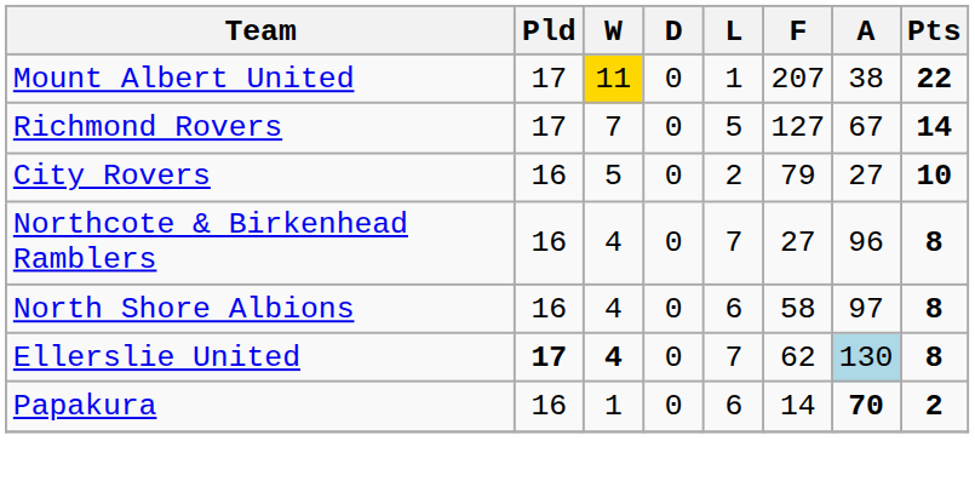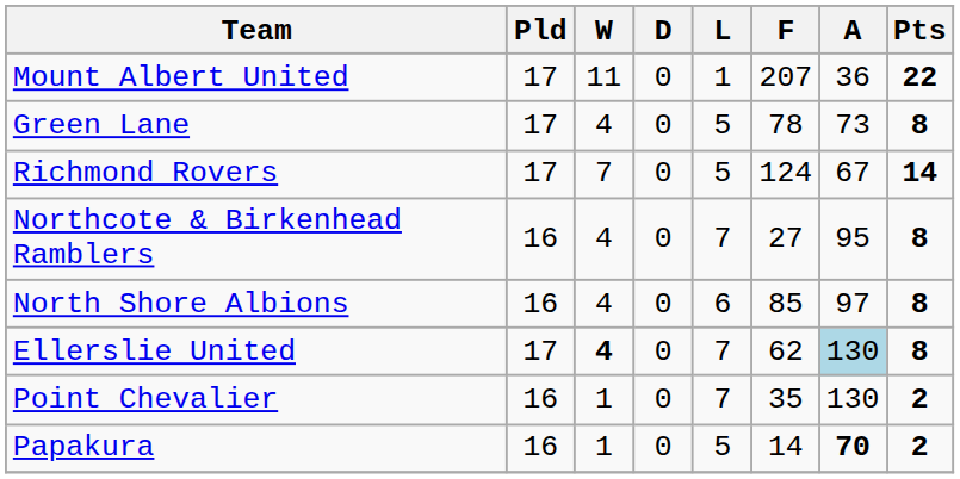 <table class="wikitable" style="text-align:center;">
 <tr>
 <th width=215>Team</th>
 <th width=20 abbr="Played">Pld</th>
 <th width=20 abbr="Won">W</th>
 <th width=20 abbr="Drawn">D</th>
 <th width=20 abbr="Lost">L</th>
 <th width=20 abbr="For">F</th>
 <th width=20 abbr="Against">A</th>
 <th width=20 abbr="Points">Pts</th>
 </tr>
 <tr>
 <td style="text-align:left;"><a href='#'>Mount Albert United</a></td>
 <td>17</td>
-<td style="background: gold;">11</td>
+<td>11</td>
 <td>0</td>
 <td>1</td>
 <td>207</td>
-<td>38</td>
+<td>36</td>
 <td><strong>22</strong></td>
+</tr>
+<tr>
+<td style="text-align:left;"><a href='#'>Green Lane</a></td>
+<td>17</td>
+<td>4</td>
+<td>0</td>
+<td>5</td>
+<td>78</td>
+<td>73</td>
+<td><strong>8</strong></td>
 </tr>
 <tr>
 <td style="text-align:left;"><a href='#'>Richmond Rovers</a></td>
 <td>17</td>
 <td>7</td>
 <td>0</td>
 <td>5</td>
-<td>127</td>
+<td>124</td>
 <td>67</td>
 <td><strong>14</strong></td>
-</tr>
-<tr>
-<td style="text-align:left;"><a href='#'>City Rovers</a></td>
-<td>16</td>
-<td>5</td>
-<td>0</td>
-<td>2</td>
-<td>79</td>
-<td>27</td>
-<td><strong>10</strong></td>
 </tr>
 <tr>
 <td style="text-align:left;"><a href='#'>Northcote & Birkenhead Ramblers</a></td>
 <td>16</td>
 <td>4</td>
 <td>0</td>
 <td>7</td>
 <td>27</td>
-<td>96</td>
+<td>95</td>
 <td><strong>8</strong></td>
 </tr>
 <tr>
 <td style="text-align:left;"><a href='#'>North Shore Albions</a></td>
 <td>16</td>
 <td>4</td>
 <td>0</td>
 <td>6</td>
-<td>58</td>
+<td>85</td>
 <td>97</td>
 <td><strong>8</strong></td>
 </tr>
 <tr>
 <td style="text-align:left;"><a href='#'>Ellerslie United</a></td>
-<td><strong>17</strong></td>
+<td>17</td>
 <td><strong>4</strong></td>
 <td>0</td>
 <td>7</td>
 <td>62</td>
 <td style="background: lightblue;">130</td>
 <td><strong>8</strong></td>
 </tr>
 <tr>
+<td style="text-align:left;"><a href='#'>Point Chevalier</a></td>
+<td>16</td>
+<td>1</td>
+<td>0</td>
+<td>7</td>
+<td>35</td>
+<td>130</td>
+<td><strong>2</strong></td>
+</tr>
+<tr>
 <td style="text-align:left;"><a href='#'>Papakura</a></td>
 <td>16</td>
 <td>1</td>
 <td>0</td>
-<td>6</td>
+<td>5</td>
 <td>14</td>
 <td><strong>70</strong></td>
 <td><strong>2</strong></td>
 </tr>
 <tr>
 </tr>
 </table>
